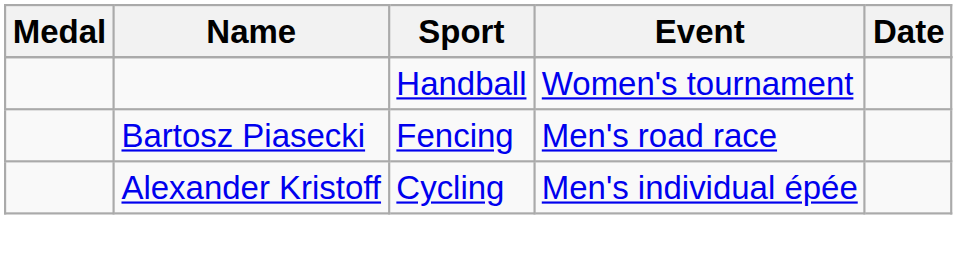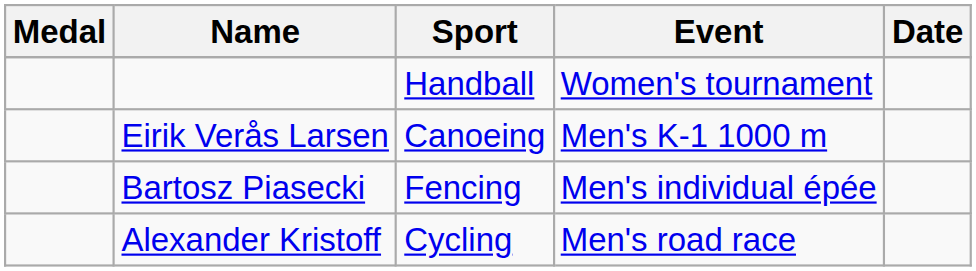 <table class="wikitable sortable" style="font-size: 95%;">
 <tr>
 <th>Medal</th>
 <th>Name</th>
 <th>Sport</th>
 <th>Event</th>
 <th>Date</th>
 </tr>
 <tr>
 </tr>
 <tr>
 <td></td>
 <td><br></td>
 <td><a href='#'>Handball</a></td>
 <td><a href='#'>Women's tournament</a></td>
 <td></td>
 </tr>
 <tr>
 <td></td>
+<td><a href='#'>Eirik Verås Larsen</a></td>
+<td><a href='#'>Canoeing</a></td>
+<td><a href='#'>Men's K-1 1000 m</a></td>
+<td></td>
+</tr>
+<tr>
+<td></td>
 <td><a href='#'>Bartosz Piasecki</a></td>
 <td><a href='#'>Fencing</a></td>
-<td><a href='#'>Men's road race</a></td>
+<td><a href='#'>Men's individual épée</a></td>
 <td></td>
 </tr>
 <tr>
 <td></td>
 <td><a href='#'>Alexander Kristoff</a></td>
 <td><a href='#'>Cycling</a></td>
-<td><a href='#'>Men's individual épée</a></td>
+<td><a href='#'>Men's road race</a></td>
 <td></td>
 </tr>
 </table>
